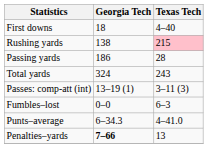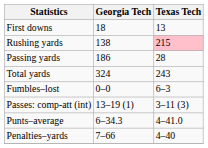 <table class="wikitable">
 <tr>
 <th>Statistics</th>
 <th>Georgia Tech</th>
 <th>Texas Tech</th>
 </tr>
 <tr>
 <td>First downs</td>
 <td>18</td>
-<td>4–40</td>
+<td>13</td>
 </tr>
 <tr>
 <td>Rushing yards</td>
 <td>138</td>
 <td style="background: pink;">215</td>
 </tr>
 <tr>
 <td>Passing yards</td>
 <td>186</td>
 <td>28</td>
 </tr>
 <tr>
 <td>Total yards</td>
 <td>324</td>
 <td>243</td>
 </tr>
 <tr>
+<td>Fumbles–lost</td>
+<td>0–0</td>
+<td>6–3</td>
+</tr>
+<tr>
 <td>Passes: comp-att (int)</td>
 <td>13–19 (1)</td>
 <td>3–11 (3)</td>
-</tr>
-<tr>
-<td>Fumbles–lost</td>
-<td>0–0</td>
-<td>6–3</td>
 </tr>
 <tr>
 <td>Punts–average</td>
 <td>6–34.3</td>
 <td>4–41.0</td>
 </tr>
 <tr>
 <td>Penalties–yards</td>
-<td><strong>7–66</strong></td>
-<td>13</td>
+<td>7–66</td>
+<td>4–40</td>
 </tr>
 <tr>
 </tr>
 </table>
